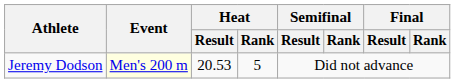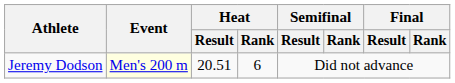 <table class="wikitable" style="font-size:90%">
 <tr>
 <th rowspan="2">Athlete</th>
 <th rowspan="2">Event</th>
 <th colspan="2">Heat</th>
 <th colspan="2">Semifinal</th>
 <th colspan="2">Final</th>
 </tr>
 <tr style="font-size:95%">
 <th>Result</th>
 <th>Rank</th>
 <th>Result</th>
 <th>Rank</th>
 <th>Result</th>
 <th>Rank</th>
 </tr>
 <tr align=center>
 <td align=left><a href='#'>Jeremy Dodson</a></td>
 <td align=left style="background: lightyellow;"><a href='#'>Men's 200 m</a></td>
-<td>20.53</td>
-<td>5</td>
+<td>20.51</td>
+<td>6</td>
 <td colspan=4>Did not advance</td>
 </tr>
 </table>
